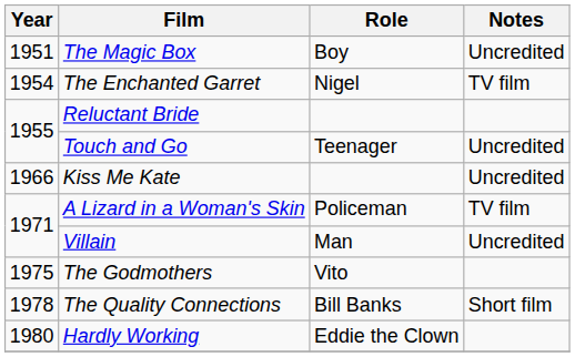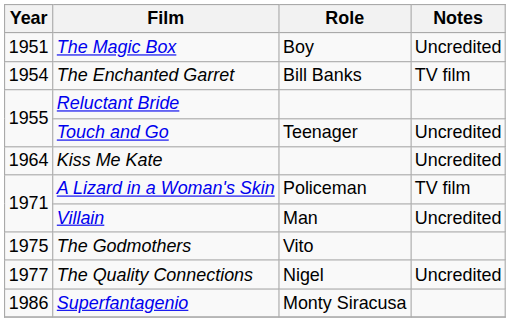 <table class="wikitable sortable">
 <tr>
 <th>Year</th>
 <th>Film</th>
 <th>Role</th>
 <th class="unsortable">Notes</th>
 </tr>
 <tr>
 <td>1951</td>
 <td><em><a href='#'>The Magic Box</a></em></td>
 <td>Boy</td>
 <td>Uncredited</td>
 </tr>
 <tr>
 <td>1954</td>
 <td><em>The Enchanted Garret</em></td>
-<td>Nigel</td>
+<td>Bill Banks</td>
 <td>TV film</td>
 </tr>
 <tr>
 <td rowspan="2">1955</td>
 <td><em><a href='#'>Reluctant Bride</a></em></td>
 <td></td>
 <td></td>
 </tr>
 <tr>
 <td><em><a href='#'>Touch and Go</a></em></td>
 <td>Teenager</td>
 <td>Uncredited</td>
 </tr>
 <tr>
-<td>1966</td>
+<td>1964</td>
 <td><em>Kiss Me Kate</em></td>
 <td></td>
 <td>Uncredited</td>
 </tr>
 <tr>
 <td rowspan="2">1971</td>
 <td><em><a href='#'>A Lizard in a Woman's Skin</a></em></td>
 <td>Policeman</td>
 <td>TV film</td>
 </tr>
 <tr>
 <td><em><a href='#'>Villain</a></em></td>
 <td>Man</td>
 <td>Uncredited</td>
 </tr>
 <tr>
 <td>1975</td>
 <td><em>The Godmothers</em></td>
 <td>Vito</td>
 <td></td>
 </tr>
 <tr>
-<td>1978</td>
+<td>1977</td>
 <td><em>The Quality Connections</em></td>
-<td>Bill Banks</td>
-<td>Short film</td>
+<td>Nigel</td>
+<td>Uncredited</td>
 </tr>
 <tr>
-<td>1980</td>
-<td><em><a href='#'>Hardly Working</a></em></td>
-<td>Eddie the Clown</td>
+<td>1986</td>
+<td><em><a href='#'>Superfantagenio</a></em></td>
+<td>Monty Siracusa</td>
 <td></td>
 </tr>
 <tr>
 </tr>
 </table>
